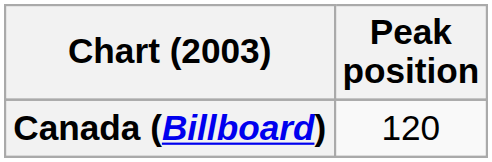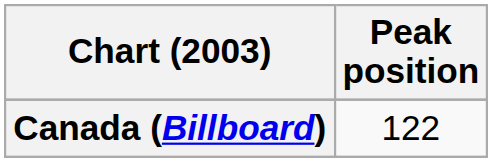 <table class="wikitable sortable plainrowheaders" style="text-align:center">
 <tr>
 <th scope="col">Chart (2003)</th>
 <th scope="col">Peak<br>position</th>
 </tr>
 <tr>
 </tr>
 <tr>
 </tr>
 <tr>
 <th scope="row">Canada (<em><a href='#'>Billboard</a></em>)</th>
-<td>120</td>
+<td>122</td>
 </tr>
 <tr>
 </tr>
 <tr>
 </tr>
 <tr>
 </tr>
 <tr>
 </tr>
 <tr>
 </tr>
 <tr>
 </tr>
 </table>
